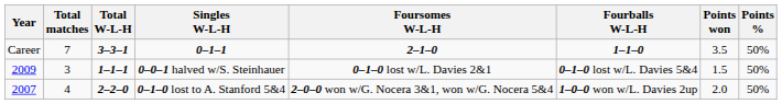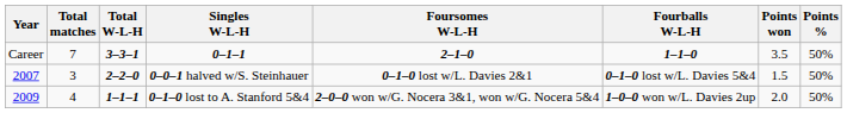 <table class="wikitable" style="text-align:center; font-size: 95%;">
 <tr>
 <th>Year</th>
 <th>Total<br>matches</th>
 <th>Total<br>W-L-H</th>
 <th>Singles<br>W-L-H</th>
 <th>Foursomes<br>W-L-H</th>
 <th>Fourballs<br>W-L-H</th>
 <th>Points<br>won</th>
 <th>Points<br>%</th>
 </tr>
 <tr>
 <td>Career</td>
 <td>7</td>
 <td><strong><em>3–3–1</em></strong></td>
 <td><strong><em>0–1–1</em></strong></td>
 <td><strong><em>2–1–0</em></strong></td>
 <td><strong><em>1–1–0</em></strong></td>
 <td>3.5</td>
 <td>50%</td>
 </tr>
 <tr>
-<td><a href='#'>2009</a></td>
+<td><a href='#'>2007</a></td>
 <td>3</td>
-<td><strong><em>1–1–1</em></strong></td>
+<td><strong><em>2–2–0</em></strong></td>
 <td><strong><em>0–0–1</em></strong> halved w/S. Steinhauer</td>
 <td><strong><em>0–1–0</em></strong> lost w/L. Davies 2&1</td>
 <td><strong><em>0–1–0</em></strong> lost w/L. Davies 5&4</td>
 <td>1.5</td>
 <td>50%</td>
 </tr>
 <tr>
-<td><a href='#'>2007</a></td>
+<td><a href='#'>2009</a></td>
 <td>4</td>
-<td><strong><em>2–2–0</em></strong></td>
+<td><strong><em>1–1–1</em></strong></td>
 <td><strong><em>0–1–0</em></strong> lost to A. Stanford 5&4</td>
 <td><strong><em>2–0–0</em></strong> won w/G. Nocera 3&1, won w/G. Nocera 5&4</td>
 <td><strong><em>1–0–0</em></strong> won w/L. Davies 2up</td>
 <td>2.0</td>
 <td>50%</td>
 </tr>
 </table>
